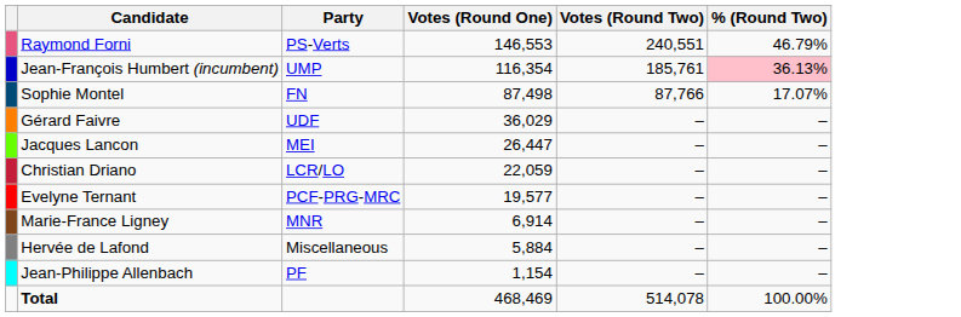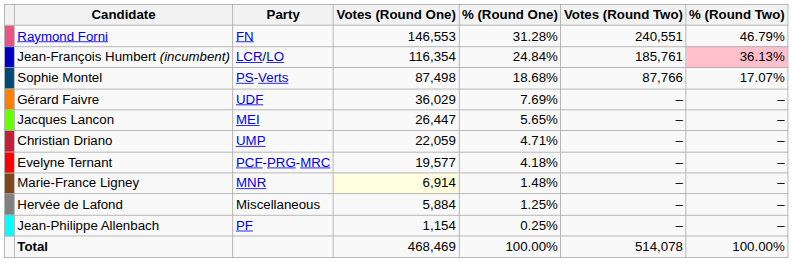 <table class="wikitable" style="text-align:right">
 <tr>
 <th></th>
 <th>Candidate</th>
 <th>Party</th>
 <th>Votes (Round One)</th>
+<th>% (Round One)</th>
 <th>Votes (Round Two)</th>
 <th>% (Round Two)</th>
 </tr>
 <tr>
 <td bgcolor="#E75480"> </td>
 <td align=left><a href='#'>Raymond Forni</a></td>
-<td align=left><a href='#'>PS</a>-<a href='#'>Verts</a></td>
+<td align=left><a href='#'>FN</a></td>
 <td>146,553</td>
+<td>31.28%</td>
 <td>240,551</td>
 <td>46.79%</td>
 </tr>
 <tr>
 <td bgcolor="#0000c8"> </td>
 <td align=left>Jean-François Humbert <em>(incumbent)</em></td>
-<td align=left><a href='#'>UMP</a></td>
+<td align=left><a href='#'>LCR</a>/<a href='#'>LO</a></td>
 <td>116,354</td>
+<td>24.84%</td>
 <td>185,761</td>
 <td style="background: pink;">36.13%</td>
 </tr>
 <tr>
 <td bgcolor="#004A77"> </td>
 <td align=left>Sophie Montel</td>
-<td align=left><a href='#'>FN</a></td>
+<td align=left><a href='#'>PS</a>-<a href='#'>Verts</a></td>
 <td>87,498</td>
+<td>18.68%</td>
 <td>87,766</td>
 <td>17.07%</td>
 </tr>
 <tr>
 <td bgcolor="#FF7F00"> </td>
 <td align=left>Gérard Faivre</td>
 <td align=left><a href='#'>UDF</a></td>
 <td>36,029</td>
+<td>7.69%</td>
 <td>–</td>
 <td>–</td>
 </tr>
 <tr>
 <td bgcolor="#66ff00"> </td>
 <td align=left>Jacques Lancon</td>
 <td align=left><a href='#'>MEI</a></td>
 <td>26,447</td>
+<td>5.65%</td>
 <td>–</td>
 <td>–</td>
 </tr>
 <tr>
 <td bgcolor="#C41E3A"> </td>
 <td align=left>Christian Driano</td>
-<td align=left><a href='#'>LCR</a>/<a href='#'>LO</a></td>
+<td align=left><a href='#'>UMP</a></td>
 <td>22,059</td>
+<td>4.71%</td>
 <td>–</td>
 <td>–</td>
 </tr>
 <tr>
 <td bgcolor="RED"> </td>
 <td align=left>Evelyne Ternant</td>
 <td align=left><a href='#'>PCF</a>-<a href='#'>PRG</a>-<a href='#'>MRC</a></td>
 <td>19,577</td>
+<td>4.18%</td>
 <td>–</td>
 <td>–</td>
 </tr>
 <tr>
 <td bgcolor="#80461B"> </td>
 <td align=left>Marie-France Ligney</td>
 <td align=left><a href='#'>MNR</a></td>
-<td>6,914</td>
+<td style="background: lightyellow;">6,914</td>
+<td>1.48%</td>
 <td>–</td>
 <td>–</td>
 </tr>
 <tr>
 <td bgcolor="GRAY"> </td>
 <td align=left>Hervée de Lafond</td>
 <td align=left>Miscellaneous</td>
 <td>5,884</td>
+<td>1.25%</td>
 <td>–</td>
 <td>–</td>
 </tr>
 <tr>
 <td bgcolor="CYAN"> </td>
 <td align=left>Jean-Philippe Allenbach</td>
 <td align=left><a href='#'>PF</a></td>
 <td>1,154</td>
+<td>0.25%</td>
 <td>–</td>
 <td>–</td>
 </tr>
 <tr>
 <td></td>
 <td align=left><strong>Total</strong></td>
 <td align=left></td>
 <td>468,469</td>
+<td>100.00%</td>
 <td>514,078</td>
 <td>100.00%</td>
 </tr>
 </table>
